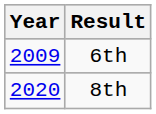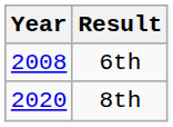 <table class="wikitable" style="text-align: center">
 <tr>
 <th>Year</th>
 <th>Result</th>
 </tr>
 <tr>
-<td><a href='#'>2009</a></td>
+<td><a href='#'>2008</a></td>
 <td>6th</td>
 </tr>
 <tr>
 <td><a href='#'>2020</a></td>
 <td>8th</td>
 </tr>
 </table>
